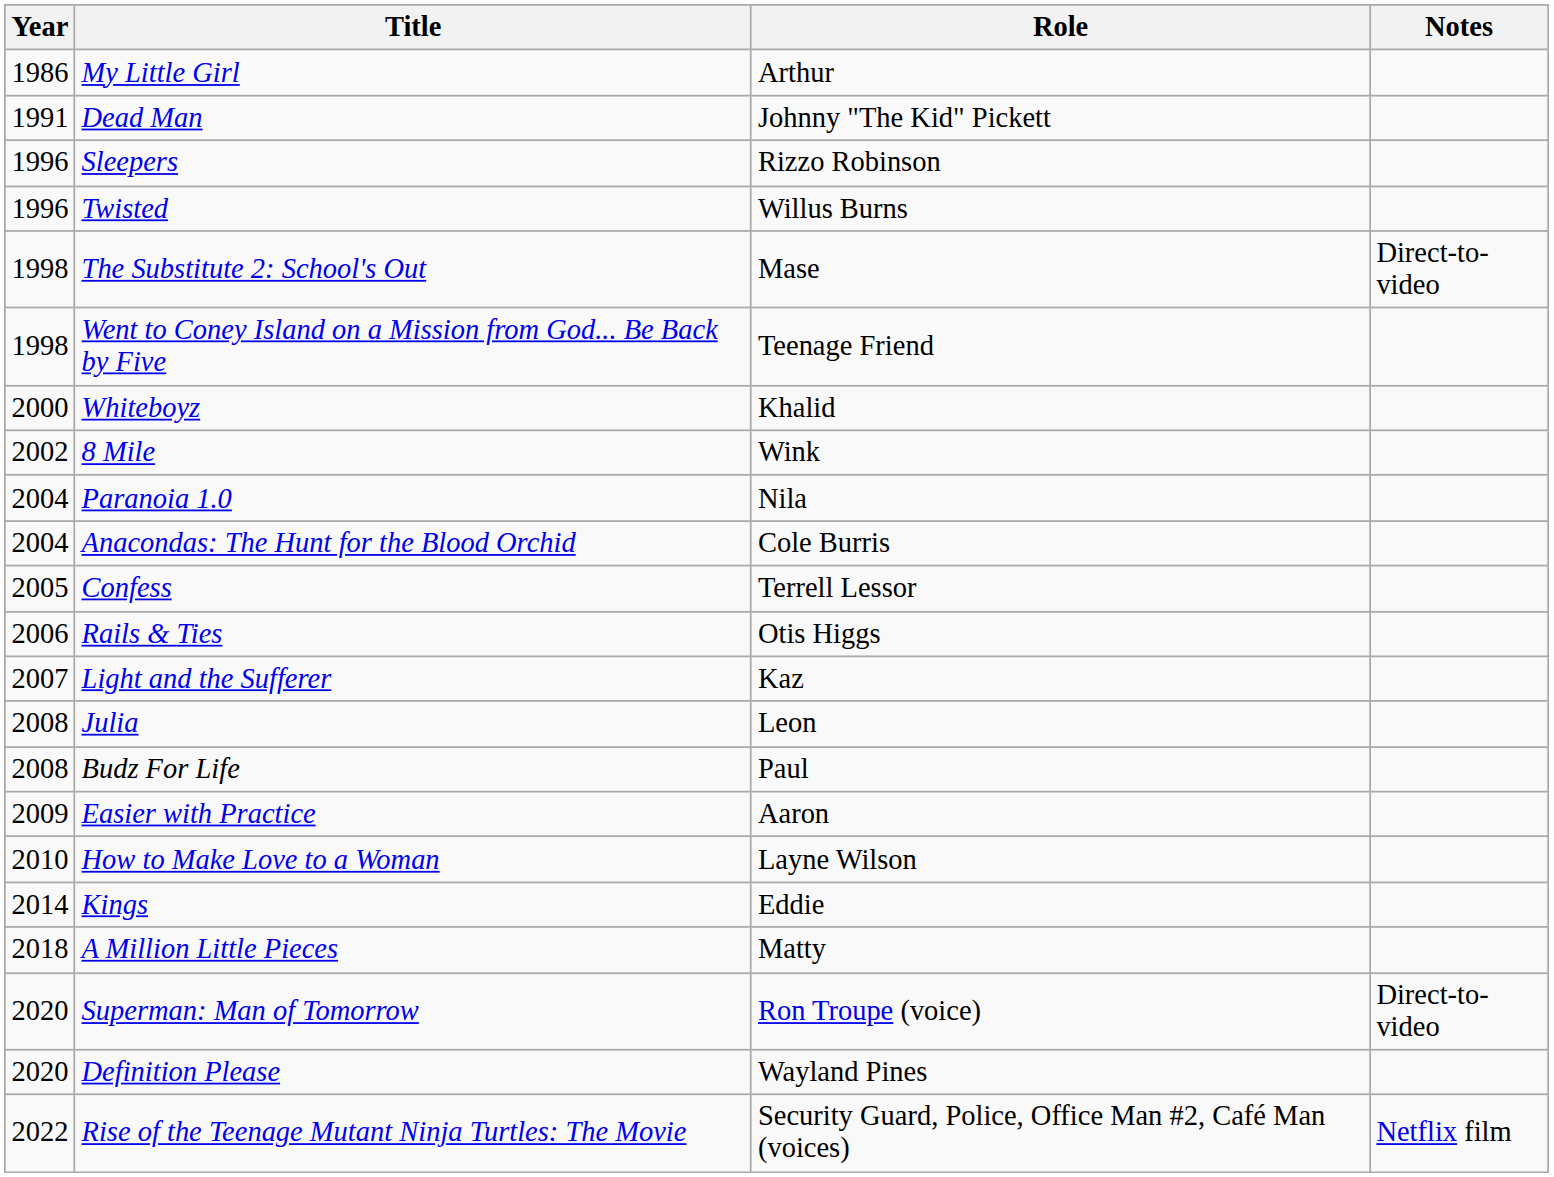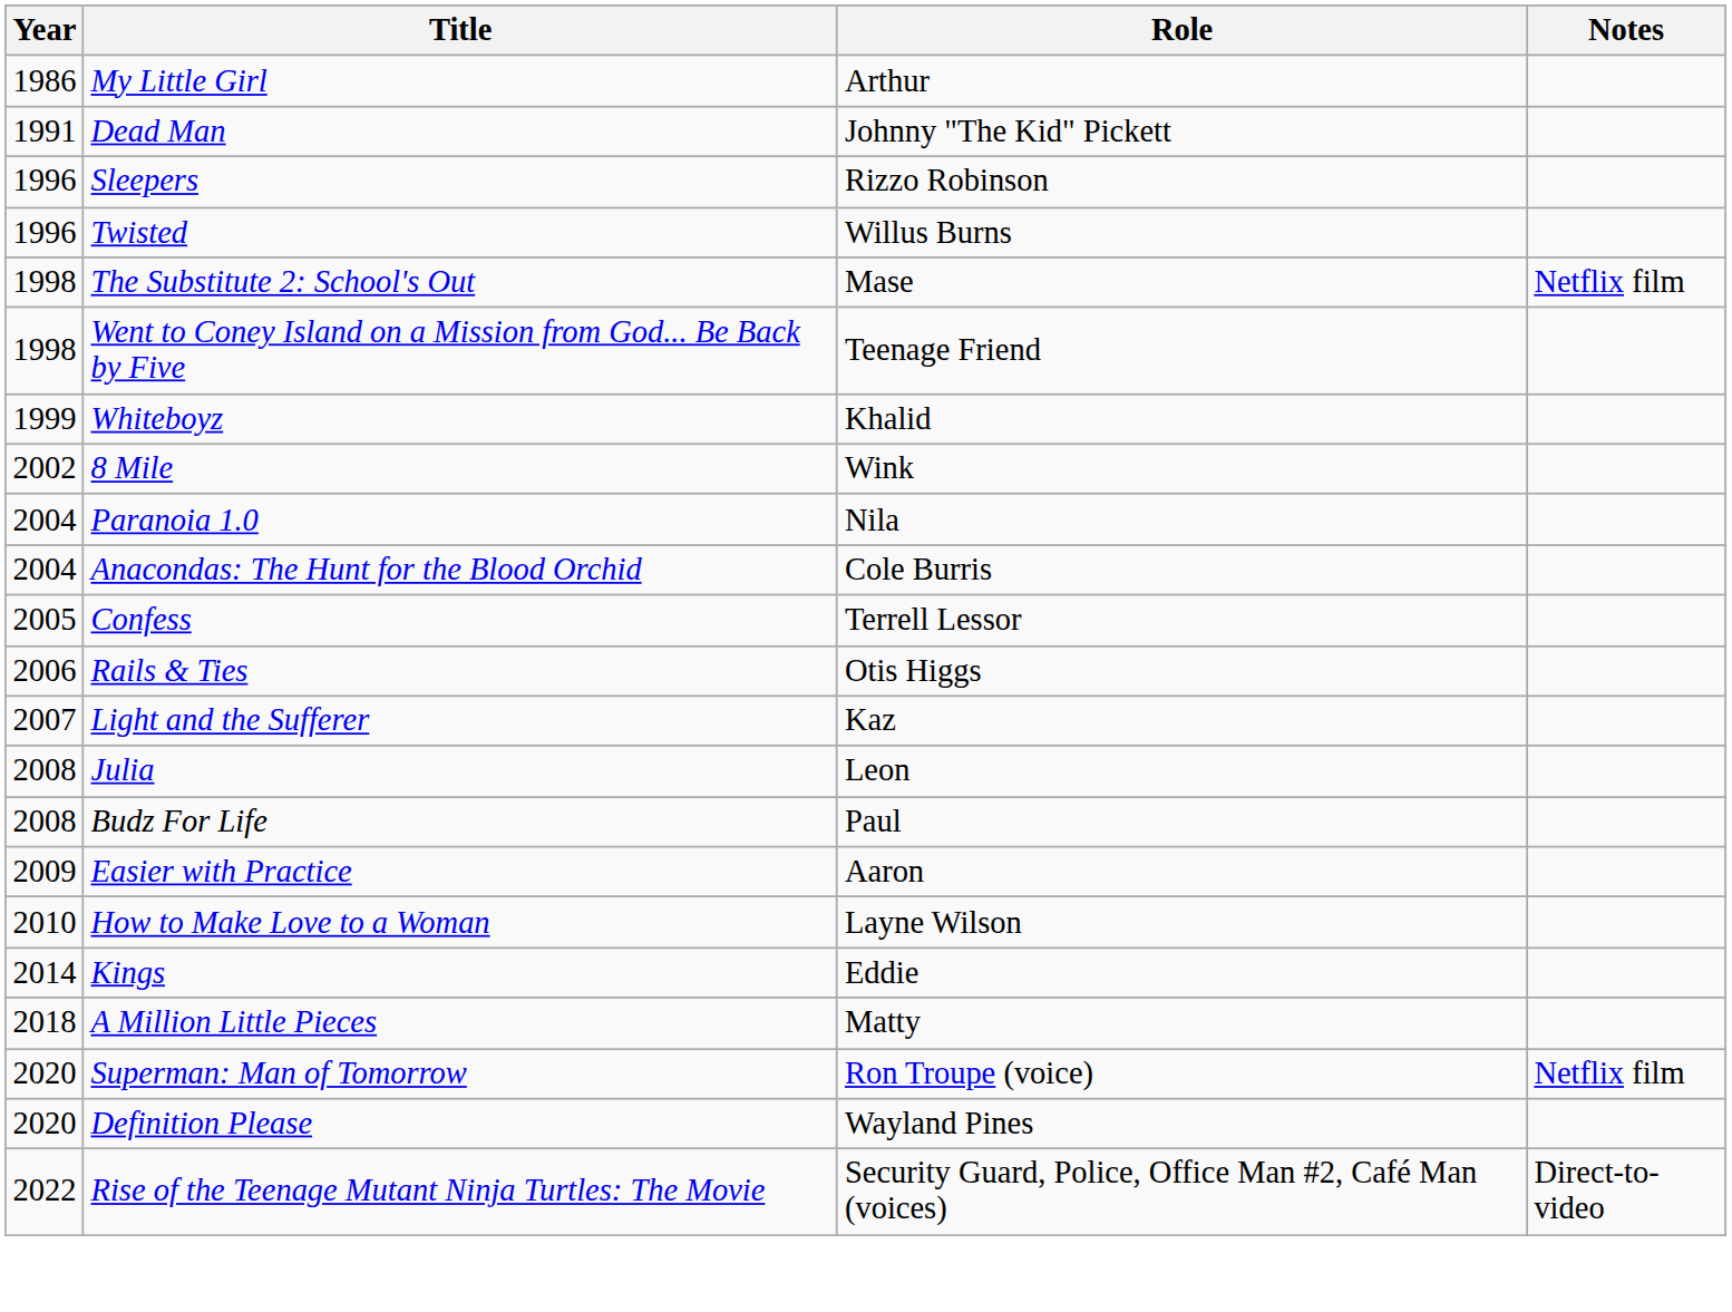 <table class="wikitable sortable">
 <tr>
 <th>Year</th>
 <th>Title</th>
 <th>Role</th>
 <th>Notes</th>
 </tr>
 <tr>
 <td>1986</td>
 <td><em><a href='#'>My Little Girl</a></em></td>
 <td>Arthur</td>
 <td></td>
 </tr>
 <tr>
 <td>1991</td>
 <td><em><a href='#'>Dead Man</a></em></td>
 <td>Johnny "The Kid" Pickett</td>
 <td></td>
 </tr>
 <tr>
 <td>1996</td>
 <td><em><a href='#'>Sleepers</a></em></td>
 <td>Rizzo Robinson</td>
 <td></td>
 </tr>
 <tr>
 <td>1996</td>
 <td><em><a href='#'>Twisted</a></em></td>
 <td>Willus Burns</td>
 <td></td>
 </tr>
 <tr>
 <td>1998</td>
 <td><em><a href='#'>The Substitute 2: School's Out</a></em></td>
 <td>Mase</td>
-<td>Direct-to-video</td>
+<td><a href='#'>Netflix</a> film</td>
 </tr>
 <tr>
 <td>1998</td>
 <td><em><a href='#'>Went to Coney Island on a Mission from God... Be Back by Five</a></em></td>
 <td>Teenage Friend</td>
 <td></td>
 </tr>
 <tr>
-<td>2000</td>
+<td>1999</td>
 <td><em><a href='#'>Whiteboyz</a></em></td>
 <td>Khalid</td>
 <td></td>
 </tr>
 <tr>
 <td>2002</td>
 <td><em><a href='#'>8 Mile</a></em></td>
 <td>Wink</td>
 <td></td>
 </tr>
 <tr>
 <td>2004</td>
 <td><em><a href='#'>Paranoia 1.0</a></em></td>
 <td>Nila</td>
 <td></td>
 </tr>
 <tr>
 <td>2004</td>
 <td><em><a href='#'>Anacondas: The Hunt for the Blood Orchid</a></em></td>
 <td>Cole Burris</td>
 <td></td>
 </tr>
 <tr>
 <td>2005</td>
 <td><em><a href='#'>Confess</a></em></td>
 <td>Terrell Lessor</td>
 <td></td>
 </tr>
 <tr>
 <td>2006</td>
 <td><em><a href='#'>Rails & Ties</a></em></td>
 <td>Otis Higgs</td>
 <td></td>
 </tr>
 <tr>
 <td>2007</td>
 <td><em><a href='#'>Light and the Sufferer</a></em></td>
 <td>Kaz</td>
 <td></td>
 </tr>
 <tr>
 <td>2008</td>
 <td><em><a href='#'>Julia</a></em></td>
 <td>Leon</td>
 <td></td>
 </tr>
 <tr>
 <td>2008</td>
 <td><em>Budz For Life</em></td>
 <td>Paul</td>
 <td></td>
 </tr>
 <tr>
 <td>2009</td>
 <td><em><a href='#'>Easier with Practice</a></em></td>
 <td>Aaron</td>
 <td></td>
 </tr>
 <tr>
 <td>2010</td>
 <td><em><a href='#'>How to Make Love to a Woman</a></em></td>
 <td>Layne Wilson</td>
 <td></td>
 </tr>
 <tr>
 <td>2014</td>
 <td><em><a href='#'>Kings</a></em></td>
 <td>Eddie</td>
 <td></td>
 </tr>
 <tr>
 <td>2018</td>
 <td><em><a href='#'>A Million Little Pieces</a></em></td>
 <td>Matty</td>
 <td></td>
 </tr>
 <tr>
 <td>2020</td>
 <td><em><a href='#'>Superman: Man of Tomorrow</a></em></td>
 <td><a href='#'>Ron Troupe</a> (voice)</td>
-<td>Direct-to-video</td>
+<td><a href='#'>Netflix</a> film</td>
 </tr>
 <tr>
 <td>2020</td>
 <td><em><a href='#'>Definition Please</a></em></td>
 <td>Wayland Pines</td>
 <td></td>
 </tr>
 <tr>
 <td>2022</td>
 <td><em><a href='#'>Rise of the Teenage Mutant Ninja Turtles: The Movie</a></em></td>
 <td>Security Guard, Police, Office Man #2, Café Man (voices)</td>
-<td><a href='#'>Netflix</a> film</td>
+<td>Direct-to-video</td>
 </tr>
 <tr>
 </tr>
 </table>
